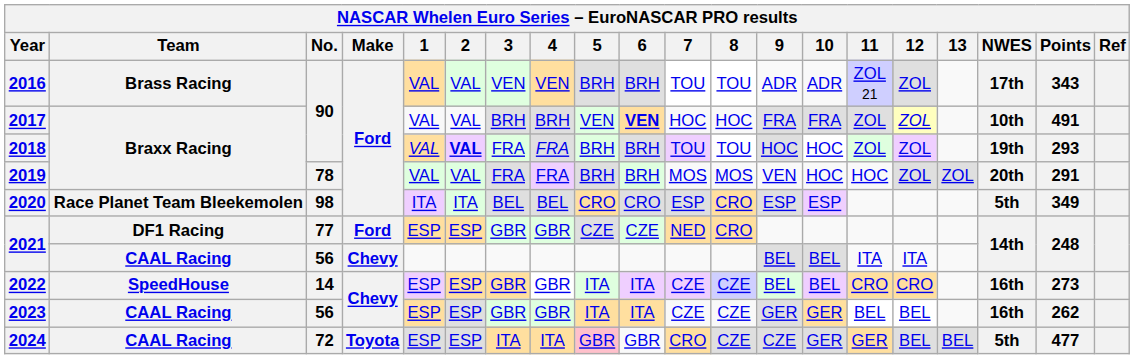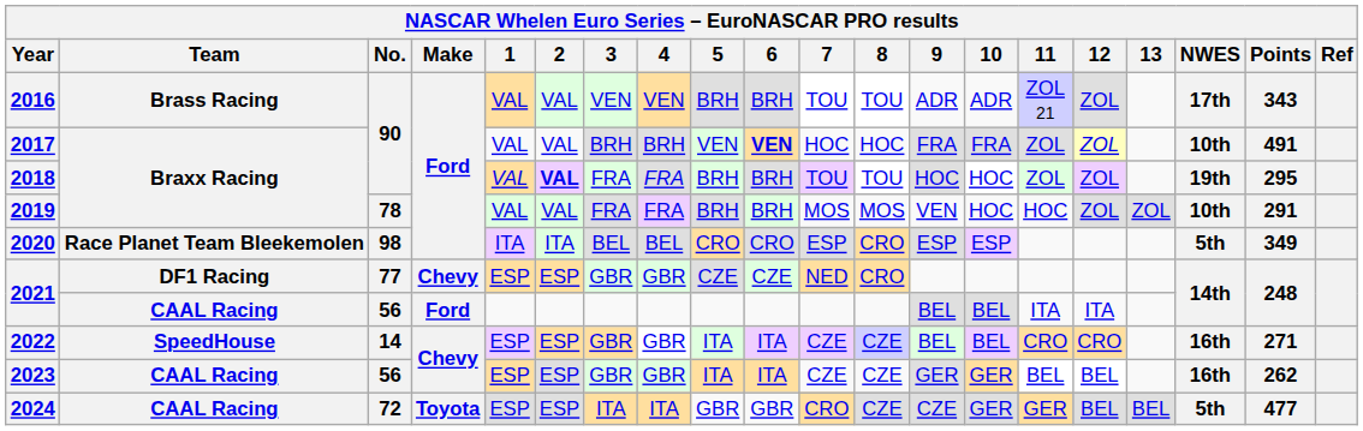 <table class="wikitable" style="text-align:center; font-size:75%">
 <tr>
 <th colspan=21><a href='#'>NASCAR Whelen Euro Series</a> – EuroNASCAR PRO results</th>
 </tr>
 <tr>
 <th>Year</th>
 <th>Team</th>
 <th>No.</th>
 <th>Make</th>
 <th>1</th>
 <th>2</th>
 <th>3</th>
 <th>4</th>
 <th>5</th>
 <th>6</th>
 <th>7</th>
 <th>8</th>
 <th>9</th>
 <th>10</th>
 <th>11</th>
 <th>12</th>
 <th>13</th>
 <th>NWES</th>
 <th>Points</th>
 <th>Ref</th>
 </tr>
 <tr>
 <th><a href='#'>2016</a></th>
 <th>Brass Racing</th>
 <th rowspan=3>90</th>
 <th rowspan=5><a href='#'>Ford</a></th>
 <td style="background-color:#FFDF9F"><a href='#'>VAL</a><br></td>
 <td style="background-color:#DFFFDF"><a href='#'>VAL</a><br></td>
 <td style="background-color:#DFFFDF"><a href='#'>VEN</a><br></td>
 <td style="background-color:#FFDF9F"><a href='#'>VEN</a><br></td>
 <td style="background-color:#DFDFDF"><a href='#'>BRH</a><br></td>
 <td style="background-color:#DFDFDF"><a href='#'>BRH</a><br></td>
 <td style="background-color:#FFFFFF"><a href='#'>TOU</a><br></td>
 <td style="background-color:#FFFFFF"><a href='#'>TOU</a><br></td>
 <td><a href='#'>ADR</a></td>
 <td><a href='#'>ADR</a></td>
 <td style="background-color:#CFCFFF"><a href='#'>ZOL</a><br><small>21 </small></td>
 <td style="background-color:#DFDFDF"><a href='#'>ZOL</a><br></td>
 <td></td>
 <th>17th</th>
 <th>343</th>
 <th></th>
 </tr>
 <tr>
 <th><a href='#'>2017</a></th>
 <th rowspan=3>Braxx Racing</th>
 <td><a href='#'>VAL</a></td>
 <td><a href='#'>VAL</a></td>
 <td style="background-color:#DFDFDF"><a href='#'>BRH</a><br></td>
 <td style="background-color:#DFDFDF"><a href='#'>BRH</a><br></td>
 <td style="background-color:#DFFFDF"><a href='#'>VEN</a><br></td>
 <td style="background-color:#FFDF9F"><strong><a href='#'>VEN</a><br></strong></td>
 <td><a href='#'>HOC</a></td>
 <td><a href='#'>HOC</a></td>
 <td style="background-color:#DFDFDF"><a href='#'>FRA</a><br></td>
 <td style="background-color:#DFDFDF"><a href='#'>FRA</a><br></td>
 <td style="background-color:#DFDFDF"><a href='#'>ZOL</a><br></td>
 <td style="background-color:#FFFFBF"><em><a href='#'>ZOL</a></em><br></td>
 <td></td>
 <th>10th</th>
 <th>491</th>
 <th></th>
 </tr>
 <tr>
 <th><a href='#'>2018</a></th>
 <td style="background-color:#FFDF9F"><em><a href='#'>VAL</a></em><br></td>
 <td style="background-color:#EFCFFF"><strong><a href='#'>VAL</a></strong><br></td>
 <td style="background-color:#DFFFDF"><a href='#'>FRA</a><br></td>
 <td style="background-color:#DFDFDF"><em><a href='#'>FRA</a></em><br></td>
 <td style="background-color:#DFFFDF"><a href='#'>BRH</a><br></td>
 <td style="background-color:#DFDFDF"><a href='#'>BRH</a><br></td>
 <td style="background-color:#EFCFFF"><a href='#'>TOU</a><br></td>
 <td style="background-color:#FFFFFF"><a href='#'>TOU</a><br></td>
 <td style="background-color:#DFDFDF"><a href='#'>HOC</a><br></td>
 <td style="background-color:#FFFFFF"><a href='#'>HOC</a><br></td>
 <td style="background-color:#DFFFDF"><a href='#'>ZOL</a><br></td>
 <td style="background-color:#EFCFFF"><a href='#'>ZOL</a><br></td>
 <td></td>
 <th>19th</th>
-<th>293</th>
+<th>295</th>
 <th></th>
 </tr>
 <tr>
 <th><a href='#'>2019</a></th>
 <th>78</th>
 <td style="background-color:#DFFFDF"><a href='#'>VAL</a><br></td>
 <td style="background-color:#DFFFDF"><a href='#'>VAL</a><br></td>
 <td style="background-color:#DFDFDF"><a href='#'>FRA</a><br></td>
 <td style="background-color:#EFCFFF"><a href='#'>FRA</a><br></td>
 <td style="background-color:#DFDFDF"><a href='#'>BRH</a><br></td>
 <td style="background-color:#DFFFDF"><a href='#'>BRH</a><br></td>
 <td><a href='#'>MOS</a></td>
 <td><a href='#'>MOS</a></td>
 <td><a href='#'>VEN</a></td>
 <td><a href='#'>HOC</a></td>
 <td><a href='#'>HOC</a></td>
 <td style="background-color:#DFDFDF"><a href='#'>ZOL</a><br></td>
 <td style="background-color:#DFDFDF"><a href='#'>ZOL</a><br></td>
-<th>20th</th>
+<th>10th</th>
 <th>291</th>
 <th></th>
 </tr>
 <tr>
 <th><a href='#'>2020</a></th>
 <th>Race Planet Team Bleekemolen</th>
 <th>98</th>
 <td style="background-color:#EFCFFF"><a href='#'>ITA</a><br></td>
 <td style="background-color:#DFFFDF"><a href='#'>ITA</a><br></td>
 <td style="background-color:#DFDFDF"><a href='#'>BEL</a><br></td>
 <td style="background-color:#DFDFDF"><a href='#'>BEL</a><br></td>
 <td style="background-color:#FFDF9F"><a href='#'>CRO</a><br></td>
 <td style="background-color:#DFDFDF"><a href='#'>CRO</a><br></td>
 <td style="background-color:#DFDFDF"><a href='#'>ESP</a><br></td>
 <td style="background-color:#FFDF9F"><a href='#'>CRO</a><br></td>
 <td style="background-color:#DFDFDF"><a href='#'>ESP</a><br></td>
 <td style="background-color:#EFCFFF"><a href='#'>ESP</a><br></td>
 <td></td>
 <td></td>
 <td></td>
 <th>5th</th>
 <th>349</th>
 <th></th>
 </tr>
 <tr>
 <th rowspan=2><a href='#'>2021</a></th>
 <th>DF1 Racing</th>
 <th>77</th>
-<th><a href='#'>Ford</a></th>
+<th><a href='#'>Chevy</a></th>
 <td style="background-color:#FFDF9F"><a href='#'>ESP</a><br></td>
 <td style="background-color:#FFDF9F"><a href='#'>ESP</a><br></td>
 <td style="background-color:#DFFFDF"><a href='#'>GBR</a><br></td>
 <td style="background-color:#DFFFDF"><a href='#'>GBR</a><br></td>
 <td style="background-color:#DFDFDF"><a href='#'>CZE</a><br></td>
 <td style="background-color:#DFFFDF"><a href='#'>CZE</a><br></td>
 <td style="background-color:#FFDF9F;"><a href='#'>NED</a><br></td>
 <td style="background-color:#FFDF9F"><a href='#'>CRO</a><br></td>
 <td></td>
 <td></td>
 <td></td>
 <td></td>
 <td></td>
 <th rowspan=2>14th</th>
 <th rowspan=2>248</th>
 <th rowspan=2></th>
 </tr>
 <tr>
 <th><a href='#'>CAAL Racing</a></th>
 <th>56</th>
-<th><a href='#'>Chevy</a></th>
+<th><a href='#'>Ford</a></th>
 <td></td>
 <td></td>
 <td></td>
 <td></td>
 <td></td>
 <td></td>
 <td></td>
 <td></td>
 <td style="background-color:#DFDFDF"><a href='#'>BEL</a><br></td>
 <td style="background-color:#DFDFDF"><a href='#'>BEL</a><br></td>
 <td><a href='#'>ITA</a></td>
 <td><a href='#'>ITA</a></td>
 <td></td>
 </tr>
 <tr>
 <th><a href='#'>2022</a></th>
 <th><a href='#'>SpeedHouse</a></th>
 <th>14</th>
 <th rowspan=2><a href='#'>Chevy</a></th>
 <td style="background-color:#EFCFFF"><a href='#'>ESP</a><br></td>
 <td style="background-color:#FFDF9F"><a href='#'>ESP</a><br></td>
 <td style="background-color:#FFDF9F"><a href='#'>GBR</a><br></td>
 <td style="background-color:#FFFFFF"><a href='#'>GBR</a><br></td>
 <td style="background-color:#DFFFDF"><a href='#'>ITA</a><br></td>
 <td style="background-color:#EFCFFF"><a href='#'>ITA</a><br></td>
 <td style="background-color:#EFCFFF"><a href='#'>CZE</a><br></td>
 <td style="background-color:#CFCFFF"><a href='#'>CZE</a><br></td>
 <td style="background-color:#DFFFDF"><a href='#'>BEL</a><br></td>
 <td style="background-color:#EFCFFF"><a href='#'>BEL</a><br></td>
 <td style="background-color:#FFDF9F"><a href='#'>CRO</a><br></td>
 <td style="background-color:#FFDF9F"><a href='#'>CRO</a><br></td>
 <td></td>
 <th>16th</th>
-<th>273</th>
+<th>271</th>
 <th></th>
 </tr>
 <tr>
 <th><a href='#'>2023</a></th>
 <th><a href='#'>CAAL Racing</a></th>
 <th>56</th>
 <td style="background-color:#FFDF9F;"><a href='#'>ESP</a><br></td>
 <td style="background-color:#DFDFDF;"><a href='#'>ESP</a><br></td>
 <td style="background-color:#DFFFDF;"><a href='#'>GBR</a><br></td>
 <td style="background-color:#DFFFDF;"><a href='#'>GBR</a><br></td>
 <td style="background-color:#FFDF9F;"><a href='#'>ITA</a><br></td>
 <td style="background-color:#FFDF9F;"><a href='#'>ITA</a><br></td>
 <td><a href='#'>CZE</a></td>
 <td><a href='#'>CZE</a></td>
 <td style="background-color:#DFDFDF;"><a href='#'>GER</a><br></td>
 <td style="background-color:#FFDF9F;"><a href='#'>GER</a><br></td>
 <td style="background-color:#FFFFFF;"><a href='#'>BEL</a><br></td>
 <td style="background-color:#FFFFFF;"><a href='#'>BEL</a><br></td>
 <td></td>
 <th>16th</th>
 <th>262</th>
 <th></th>
 </tr>
 <tr>
 <th><a href='#'>2024</a></th>
 <th><a href='#'>CAAL Racing</a></th>
 <th>72</th>
 <th><a href='#'>Toyota</a></th>
 <td style="background-color:#DFDFDF;"><a href='#'>ESP</a><br></td>
 <td style="background-color:#DFDFDF;"><a href='#'>ESP</a><br></td>
 <td style="background-color:#FFDF9F;"><a href='#'>ITA</a><br></td>
 <td style="background-color:#FFDF9F;"><a href='#'>ITA</a><br></td>
-<td style="background: pink;"><a href='#'>GBR</a></td>
+<td><a href='#'>GBR</a></td>
 <td><a href='#'>GBR</a></td>
 <td style="background-color:#FFDF9F"><a href='#'>CRO</a><br></td>
 <td style="background-color:#DFDFDF;"><a href='#'>CZE</a><br></td>
 <td style="background-color:#DFDFDF;"><a href='#'>CZE</a><br></td>
 <td style="background-color:#DFDFDF;"><a href='#'>GER</a><br></td>
 <td style="background-color:#FFDF9F;"><a href='#'>GER</a><br></td>
 <td style="background-color:#DFDFDF;"><a href='#'>BEL</a><br></td>
 <td style="background-color:#DFDFDF;"><a href='#'>BEL</a><br></td>
 <th>5th</th>
 <th>477</th>
 <th></th>
 </tr>
 </table>
